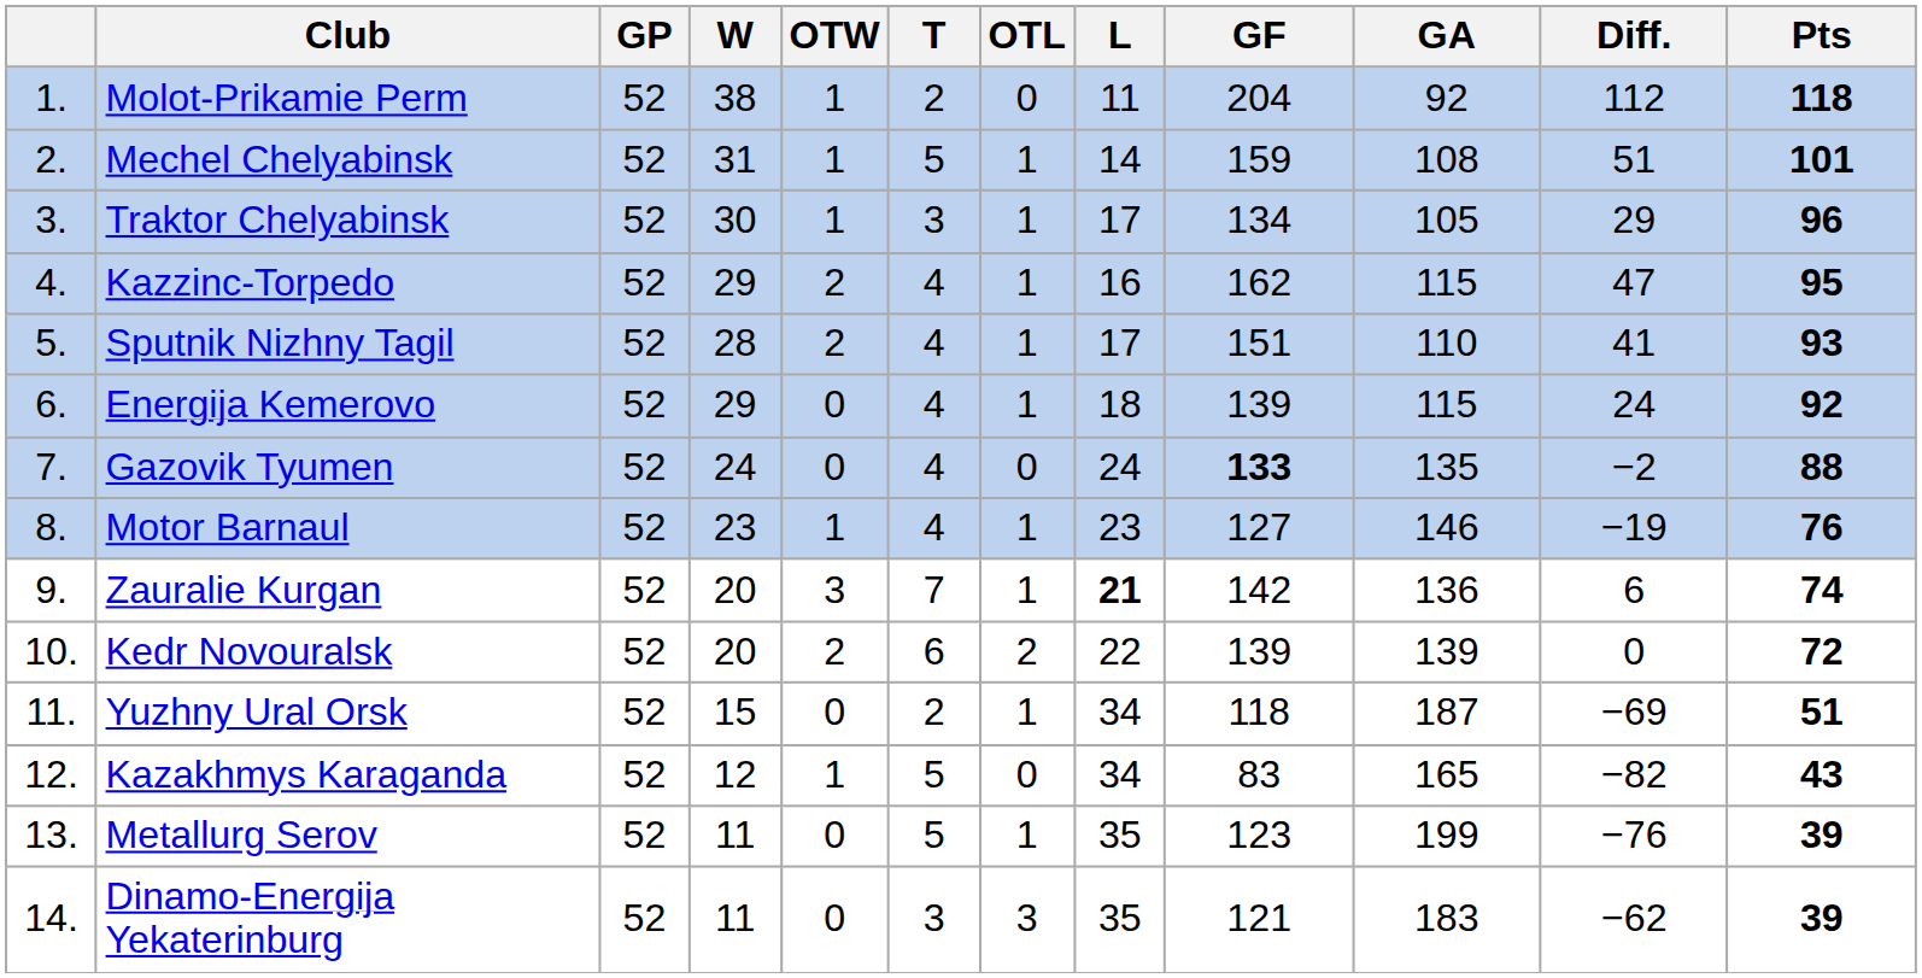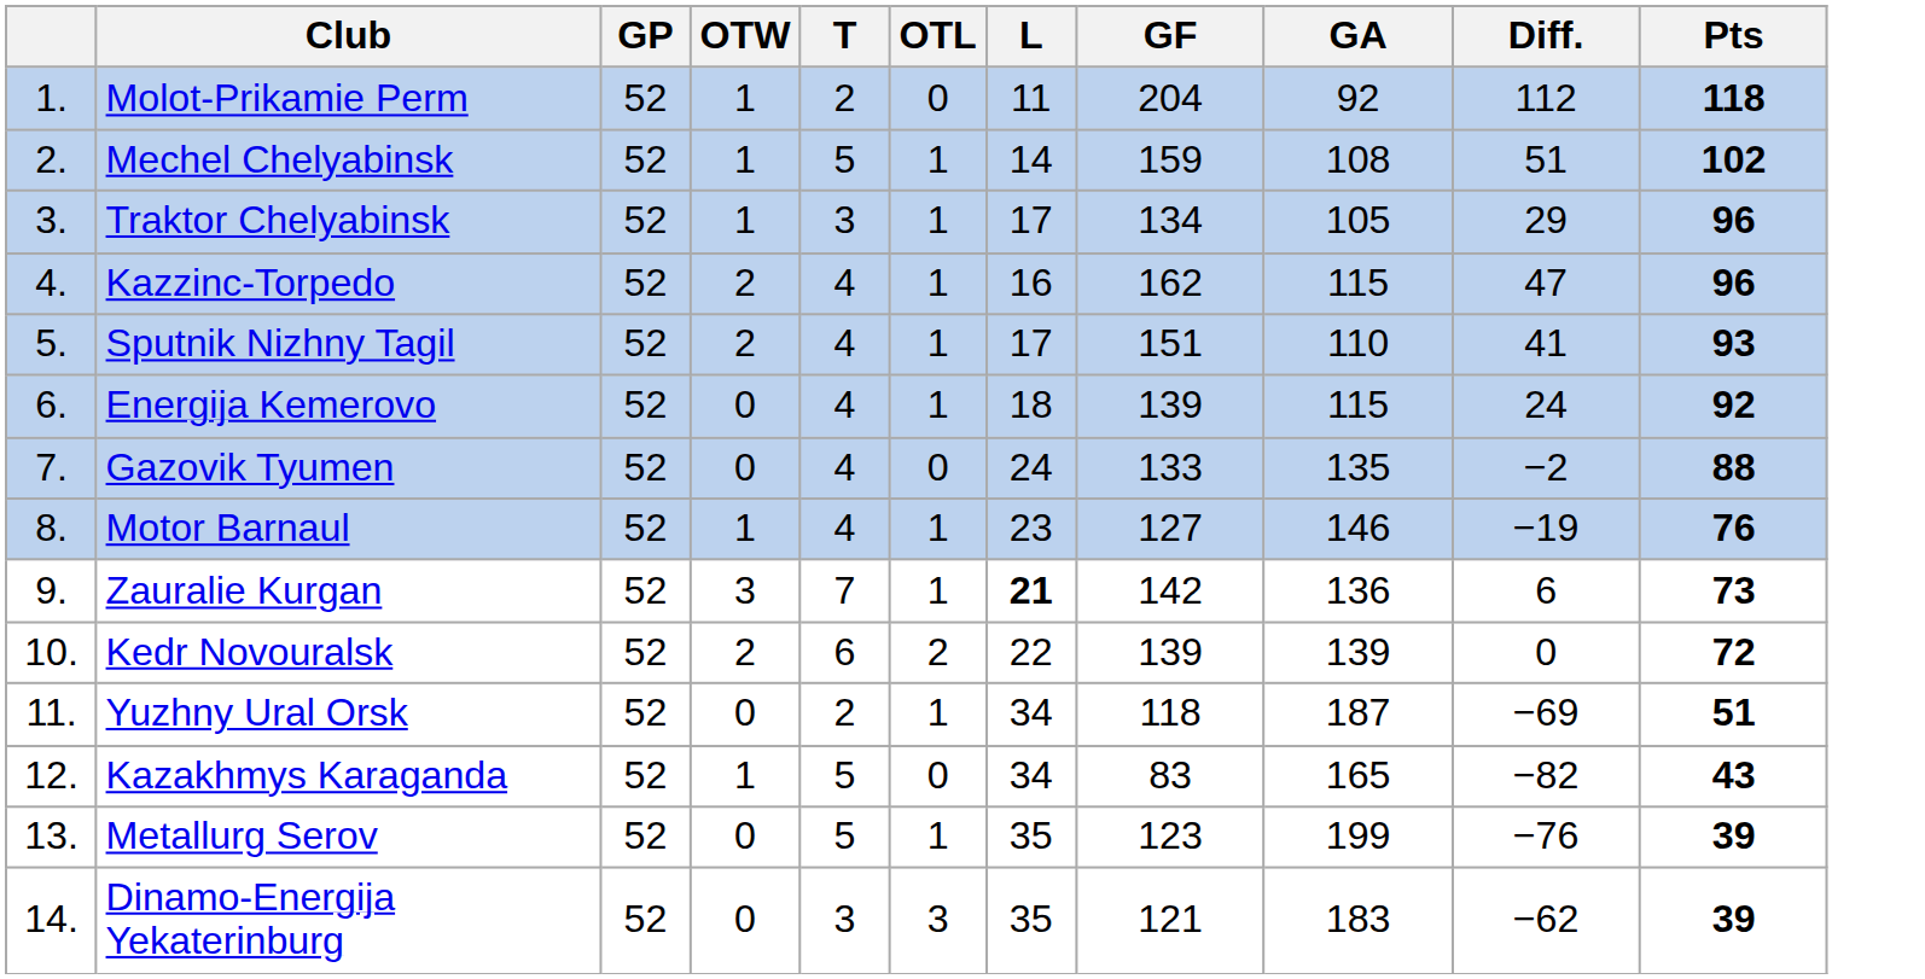 <table class="wikitable">
 <tr>
 <th width="30"></th>
 <th width="200">Club</th>
 <th width="30">GP</th>
-<th width="30">W</th>
 <th width="30">OTW</th>
 <th width="30">T</th>
 <th width="30">OTL</th>
 <th width="30">L</th>
 <th width="70">GF</th>
 <th width="70">GA</th>
 <th width="70">Diff.</th>
 <th width="70">Pts</th>
 </tr>
 <tr bgcolor="#BCD2EE" align="center">
 <td>1.</td>
 <td align="left"><a href='#'>Molot-Prikamie Perm</a></td>
 <td>52</td>
-<td>38</td>
 <td>1</td>
 <td>2</td>
 <td>0</td>
 <td>11</td>
 <td>204</td>
 <td>92</td>
 <td>112</td>
 <td><strong>118</strong></td>
 </tr>
 <tr bgcolor="#BCD2EE" align="center">
 <td>2.</td>
 <td align="left"><a href='#'>Mechel Chelyabinsk</a></td>
 <td>52</td>
-<td>31</td>
 <td>1</td>
 <td>5</td>
 <td>1</td>
 <td>14</td>
 <td>159</td>
 <td>108</td>
 <td>51</td>
-<td><strong>101</strong></td>
+<td><strong>102</strong></td>
 </tr>
 <tr bgcolor="#BCD2EE" align="center">
 <td>3.</td>
 <td align="left"><a href='#'>Traktor Chelyabinsk</a></td>
 <td>52</td>
-<td>30</td>
 <td>1</td>
 <td>3</td>
 <td>1</td>
 <td>17</td>
 <td>134</td>
 <td>105</td>
 <td>29</td>
 <td><strong>96</strong></td>
 </tr>
 <tr bgcolor="#BCD2EE" align="center">
 <td>4.</td>
 <td align="left"><a href='#'>Kazzinc-Torpedo</a></td>
 <td>52</td>
-<td>29</td>
 <td>2</td>
 <td>4</td>
 <td>1</td>
 <td>16</td>
 <td>162</td>
 <td>115</td>
 <td>47</td>
-<td><strong>95</strong></td>
+<td><strong>96</strong></td>
 </tr>
 <tr bgcolor="#BCD2EE" align="center">
 <td>5.</td>
 <td align="left"><a href='#'>Sputnik Nizhny Tagil</a></td>
 <td>52</td>
-<td>28</td>
 <td>2</td>
 <td>4</td>
 <td>1</td>
 <td>17</td>
 <td>151</td>
 <td>110</td>
 <td>41</td>
 <td><strong>93</strong></td>
 </tr>
 <tr bgcolor="#BCD2EE" align="center">
 <td>6.</td>
 <td align="left"><a href='#'>Energija Kemerovo</a></td>
 <td>52</td>
-<td>29</td>
 <td>0</td>
 <td>4</td>
 <td>1</td>
 <td>18</td>
 <td>139</td>
 <td>115</td>
 <td>24</td>
 <td><strong>92</strong></td>
 </tr>
 <tr bgcolor="#BCD2EE" align="center">
 <td>7.</td>
 <td align="left"><a href='#'>Gazovik Tyumen</a></td>
 <td>52</td>
-<td>24</td>
 <td>0</td>
 <td>4</td>
 <td>0</td>
 <td>24</td>
-<td><strong>133</strong></td>
+<td>133</td>
 <td>135</td>
 <td>−2</td>
 <td><strong>88</strong></td>
 </tr>
 <tr bgcolor="#BCD2EE" align="center">
 <td>8.</td>
 <td align="left"><a href='#'>Motor Barnaul</a></td>
 <td>52</td>
-<td>23</td>
 <td>1</td>
 <td>4</td>
 <td>1</td>
 <td>23</td>
 <td>127</td>
 <td>146</td>
 <td>−19</td>
 <td><strong>76</strong></td>
 </tr>
 <tr bgcolor="#FFFFFF" align="center">
 <td>9.</td>
 <td align="left"><a href='#'>Zauralie Kurgan</a></td>
 <td>52</td>
-<td>20</td>
 <td>3</td>
 <td>7</td>
 <td>1</td>
 <td><strong>21</strong></td>
 <td>142</td>
 <td>136</td>
 <td>6</td>
-<td><strong>74</strong></td>
+<td><strong>73</strong></td>
 </tr>
 <tr bgcolor="#FFFFFF" align="center">
 <td>10.</td>
 <td align="left"><a href='#'>Kedr Novouralsk</a></td>
 <td>52</td>
-<td>20</td>
 <td>2</td>
 <td>6</td>
 <td>2</td>
 <td>22</td>
 <td>139</td>
 <td>139</td>
 <td>0</td>
 <td><strong>72</strong></td>
 </tr>
 <tr bgcolor="#FFFFFF" align="center">
 <td>11.</td>
 <td align="left"><a href='#'>Yuzhny Ural Orsk</a></td>
 <td>52</td>
-<td>15</td>
 <td>0</td>
 <td>2</td>
 <td>1</td>
 <td>34</td>
 <td>118</td>
 <td>187</td>
 <td>−69</td>
 <td><strong>51</strong></td>
 </tr>
 <tr bgcolor="#FFFFFF" align="center">
 <td>12.</td>
 <td align="left"><a href='#'>Kazakhmys Karaganda</a></td>
 <td>52</td>
-<td>12</td>
 <td>1</td>
 <td>5</td>
 <td>0</td>
 <td>34</td>
 <td>83</td>
 <td>165</td>
 <td>−82</td>
 <td><strong>43</strong></td>
 </tr>
 <tr bgcolor="#FFFFFF" align="center">
 <td>13.</td>
 <td align="left"><a href='#'>Metallurg Serov</a></td>
 <td>52</td>
-<td>11</td>
 <td>0</td>
 <td>5</td>
 <td>1</td>
 <td>35</td>
 <td>123</td>
 <td>199</td>
 <td>−76</td>
 <td><strong>39</strong></td>
 </tr>
 <tr bgcolor="#FFFFFF" align="center">
 <td>14.</td>
 <td align="left"><a href='#'>Dinamo-Energija Yekaterinburg</a></td>
 <td>52</td>
-<td>11</td>
 <td>0</td>
 <td>3</td>
 <td>3</td>
 <td>35</td>
 <td>121</td>
 <td>183</td>
 <td>−62</td>
 <td><strong>39</strong></td>
 </tr>
 </table>
